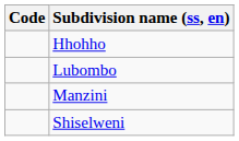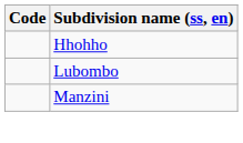 <table class="wikitable sortable">
 <tr>
 <th>Code</th>
 <th>Subdivision name (<a href='#'>ss</a>, <a href='#'>en</a>)</th>
 </tr>
 <tr>
 <td></td>
 <td><a href='#'>Hhohho</a></td>
 </tr>
 <tr>
 <td></td>
 <td><a href='#'>Lubombo</a></td>
 </tr>
 <tr>
 <td></td>
 <td><a href='#'>Manzini</a></td>
 </tr>
-<tr>
-<td></td>
-<td><a href='#'>Shiselweni</a></td>
-</tr>
 </table>
